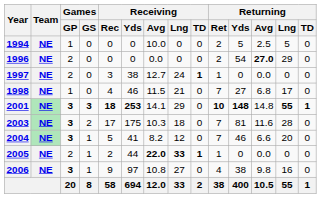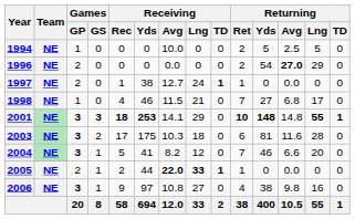 <table class="wikitable" style="text-align: center;">
 <tr>
 <th rowspan="2">Year</th>
 <th rowspan="2">Team</th>
 <th colspan="2">Games</th>
 <th colspan="5">Receiving</th>
 <th colspan="5">Returning</th>
 </tr>
 <tr>
 <th>GP</th>
 <th>GS</th>
 <th>Rec</th>
 <th>Yds</th>
 <th>Avg</th>
 <th>Lng</th>
 <th>TD</th>
 <th>Ret</th>
 <th>Yds</th>
 <th>Avg</th>
 <th>Lng</th>
 <th>TD</th>
 </tr>
 <tr>
 <th><a href='#'>1994</a></th>
 <th><a href='#'>NE</a></th>
 <td>1</td>
 <td>0</td>
 <td>0</td>
 <td>0</td>
 <td>10.0</td>
 <td>0</td>
 <td>0</td>
 <td>2</td>
 <td>5</td>
 <td>2.5</td>
 <td>5</td>
 <td>0</td>
 </tr>
 <tr>
 <th><a href='#'>1996</a></th>
 <th><a href='#'>NE</a></th>
 <td>2</td>
 <td>0</td>
 <td>0</td>
 <td>0</td>
 <td>0.0</td>
 <td>0</td>
 <td>0</td>
 <td>2</td>
 <td>54</td>
 <td><strong>27.0</strong></td>
 <td>29</td>
 <td>0</td>
 </tr>
 <tr>
 <th><a href='#'>1997</a></th>
 <th><a href='#'>NE</a></th>
 <td>2</td>
 <td>0</td>
-<td>3</td>
+<td>1</td>
 <td>38</td>
 <td>12.7</td>
 <td>24</td>
 <td><strong>1</strong></td>
 <td>1</td>
 <td>0</td>
 <td>0.0</td>
 <td>0</td>
 <td>0</td>
 </tr>
 <tr>
 <th><a href='#'>1998</a></th>
 <th><a href='#'>NE</a></th>
 <td>1</td>
 <td>0</td>
 <td>4</td>
 <td>46</td>
 <td>11.5</td>
 <td>21</td>
 <td>0</td>
 <td>7</td>
 <td>27</td>
 <td>6.8</td>
 <td>17</td>
 <td>0</td>
 </tr>
 <tr>
 <th><a href='#'>2001</a></th>
 <th style="background:#afe6ba;"><a href='#'>NE</a></th>
 <td><strong>3</strong></td>
 <td><strong>3</strong></td>
 <td><strong>18</strong></td>
 <td><strong>253</strong></td>
 <td>14.1</td>
 <td>29</td>
 <td>0</td>
 <td><strong>10</strong></td>
 <td><strong>148</strong></td>
 <td>14.8</td>
 <td><strong>55</strong></td>
 <td><strong>1</strong></td>
 </tr>
 <tr>
 <th><a href='#'>2003</a></th>
 <th style="background:#afe6ba;"><a href='#'>NE</a></th>
 <td><strong>3</strong></td>
 <td>2</td>
 <td>17</td>
 <td>175</td>
 <td>10.3</td>
 <td>18</td>
 <td>0</td>
-<td>7</td>
+<td>6</td>
 <td>81</td>
 <td>11.6</td>
 <td>28</td>
 <td>0</td>
 </tr>
 <tr>
 <th><a href='#'>2004</a></th>
 <th style="background:#afe6ba;"><a href='#'>NE</a></th>
 <td><strong>3</strong></td>
 <td>1</td>
 <td>5</td>
 <td>41</td>
 <td>8.2</td>
 <td>12</td>
 <td>0</td>
 <td>7</td>
 <td>46</td>
 <td>6.6</td>
 <td>20</td>
 <td>0</td>
 </tr>
 <tr>
 <th><a href='#'>2005</a></th>
 <th><a href='#'>NE</a></th>
 <td>2</td>
 <td>1</td>
 <td>2</td>
 <td>44</td>
 <td><strong>22.0</strong></td>
 <td><strong>33</strong></td>
 <td><strong>1</strong></td>
 <td>1</td>
 <td>0</td>
 <td>0.0</td>
 <td>0</td>
 <td>0</td>
 </tr>
 <tr>
 <th><a href='#'>2006</a></th>
 <th><a href='#'>NE</a></th>
 <td><strong>3</strong></td>
 <td>1</td>
 <td>9</td>
 <td>97</td>
 <td>10.8</td>
 <td>27</td>
 <td>0</td>
 <td>4</td>
 <td>38</td>
 <td>9.8</td>
 <td>16</td>
 <td>0</td>
 </tr>
 <tr>
 <th colspan="2"></th>
 <th>20</th>
 <th>8</th>
 <th>58</th>
 <th>694</th>
 <th>12.0</th>
 <th>33</th>
 <th>2</th>
 <th>38</th>
 <th>400</th>
 <th>10.5</th>
 <th>55</th>
 <th>1</th>
 </tr>
 </table>
